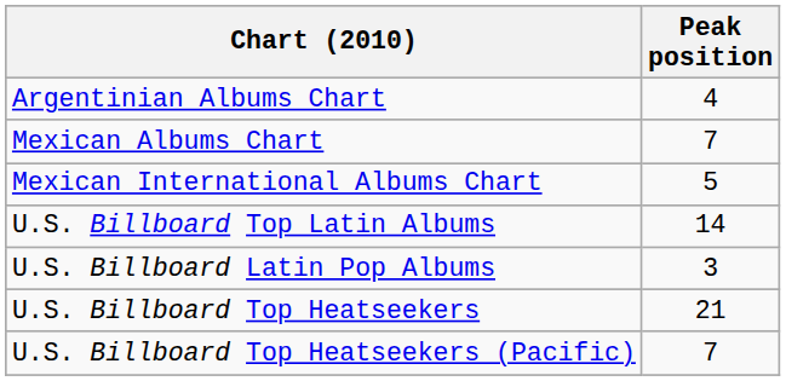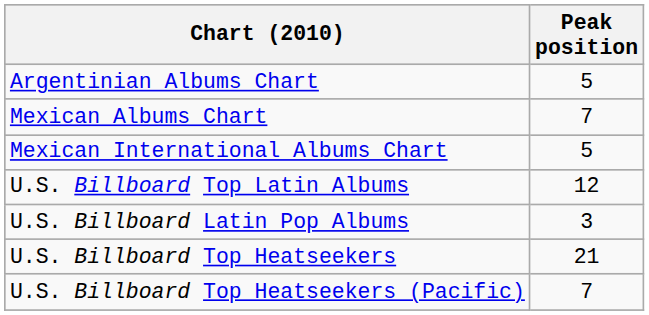 <table class="wikitable sortable">
 <tr>
 <th>Chart (2010)</th>
 <th>Peak<br>position</th>
 </tr>
 <tr>
 <td><a href='#'>Argentinian Albums Chart</a></td>
-<td style="text-align:center;">4</td>
+<td style="text-align:center;">5</td>
 </tr>
 <tr>
 <td><a href='#'>Mexican Albums Chart</a></td>
 <td style="text-align:center;">7</td>
 </tr>
 <tr>
 <td><a href='#'>Mexican International Albums Chart</a></td>
 <td style="text-align:center;">5</td>
 </tr>
 <tr>
 <td>U.S. <em><a href='#'>Billboard</a></em> <a href='#'>Top Latin Albums</a></td>
-<td style="text-align:center;">14</td>
+<td style="text-align:center;">12</td>
 </tr>
 <tr>
 <td>U.S. <em>Billboard</em> <a href='#'>Latin Pop Albums</a></td>
 <td style="text-align:center;">3</td>
 </tr>
 <tr>
 <td>U.S. <em>Billboard</em> <a href='#'>Top Heatseekers</a></td>
 <td style="text-align:center;">21</td>
 </tr>
 <tr>
 <td>U.S. <em>Billboard</em> <a href='#'>Top Heatseekers (Pacific)</a></td>
 <td style="text-align:center;">7</td>
 </tr>
 </table>
